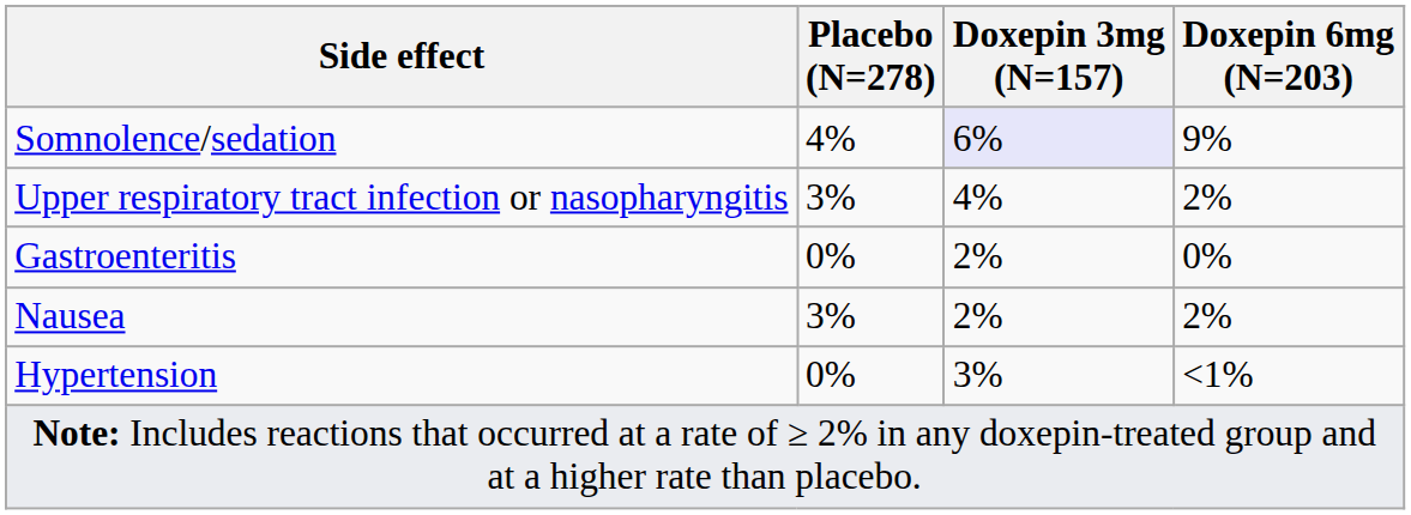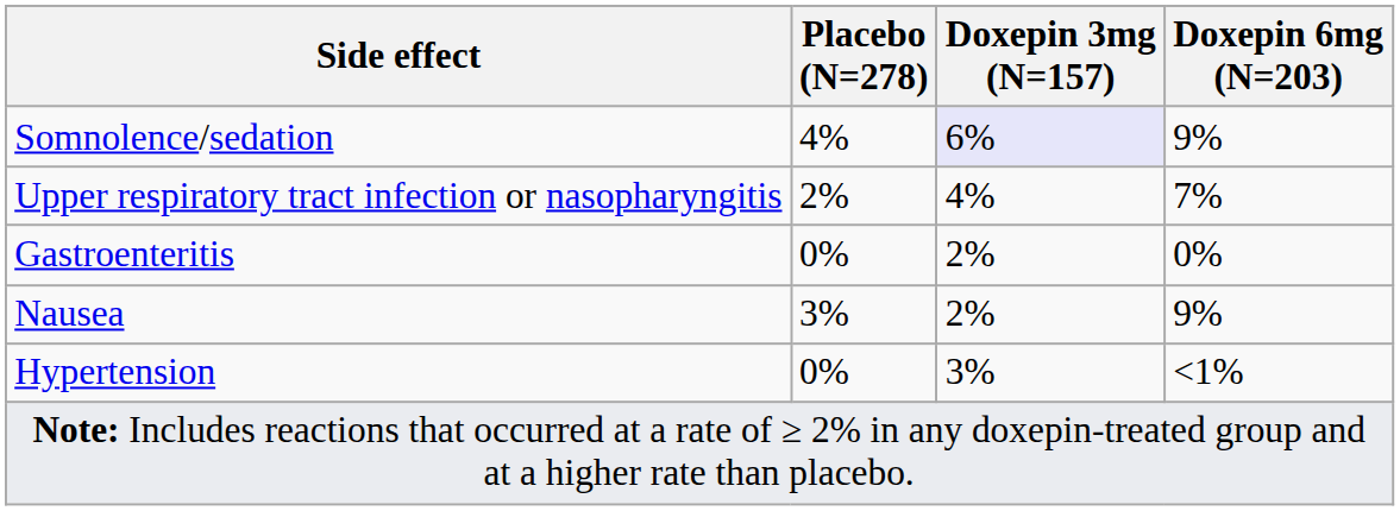 <table class="wikitable">
 <tr>
 <th>Side effect</th>
 <th>Placebo<br>(N=278)</th>
 <th>Doxepin 3mg<br>(N=157)</th>
 <th>Doxepin 6mg<br>(N=203)</th>
 </tr>
 <tr>
 <td><a href='#'>Somnolence</a>/<a href='#'>sedation</a></td>
 <td>4%</td>
 <td style="background: lavender;">6%</td>
 <td>9%</td>
 </tr>
 <tr>
 <td><a href='#'>Upper respiratory tract infection</a> or <a href='#'>nasopharyngitis</a></td>
-<td>3%</td>
+<td>2%</td>
 <td>4%</td>
-<td>2%</td>
+<td>7%</td>
 </tr>
 <tr>
 <td><a href='#'>Gastroenteritis</a></td>
 <td>0%</td>
 <td>2%</td>
 <td>0%</td>
 </tr>
 <tr>
 <td><a href='#'>Nausea</a></td>
 <td>3%</td>
 <td>2%</td>
-<td>2%</td>
+<td>9%</td>
 </tr>
 <tr>
 <td><a href='#'>Hypertension</a></td>
 <td>0%</td>
 <td>3%</td>
 <td><1%</td>
 </tr>
 <tr class="sortbottom">
 <td colspan="4" style="width: 1px; background-color:#eaecf0; text-align: center;"><strong>Note:</strong> Includes reactions that occurred at a rate of ≥ 2% in any doxepin-treated group and at a higher rate than placebo.</td>
 </tr>
 </table>
